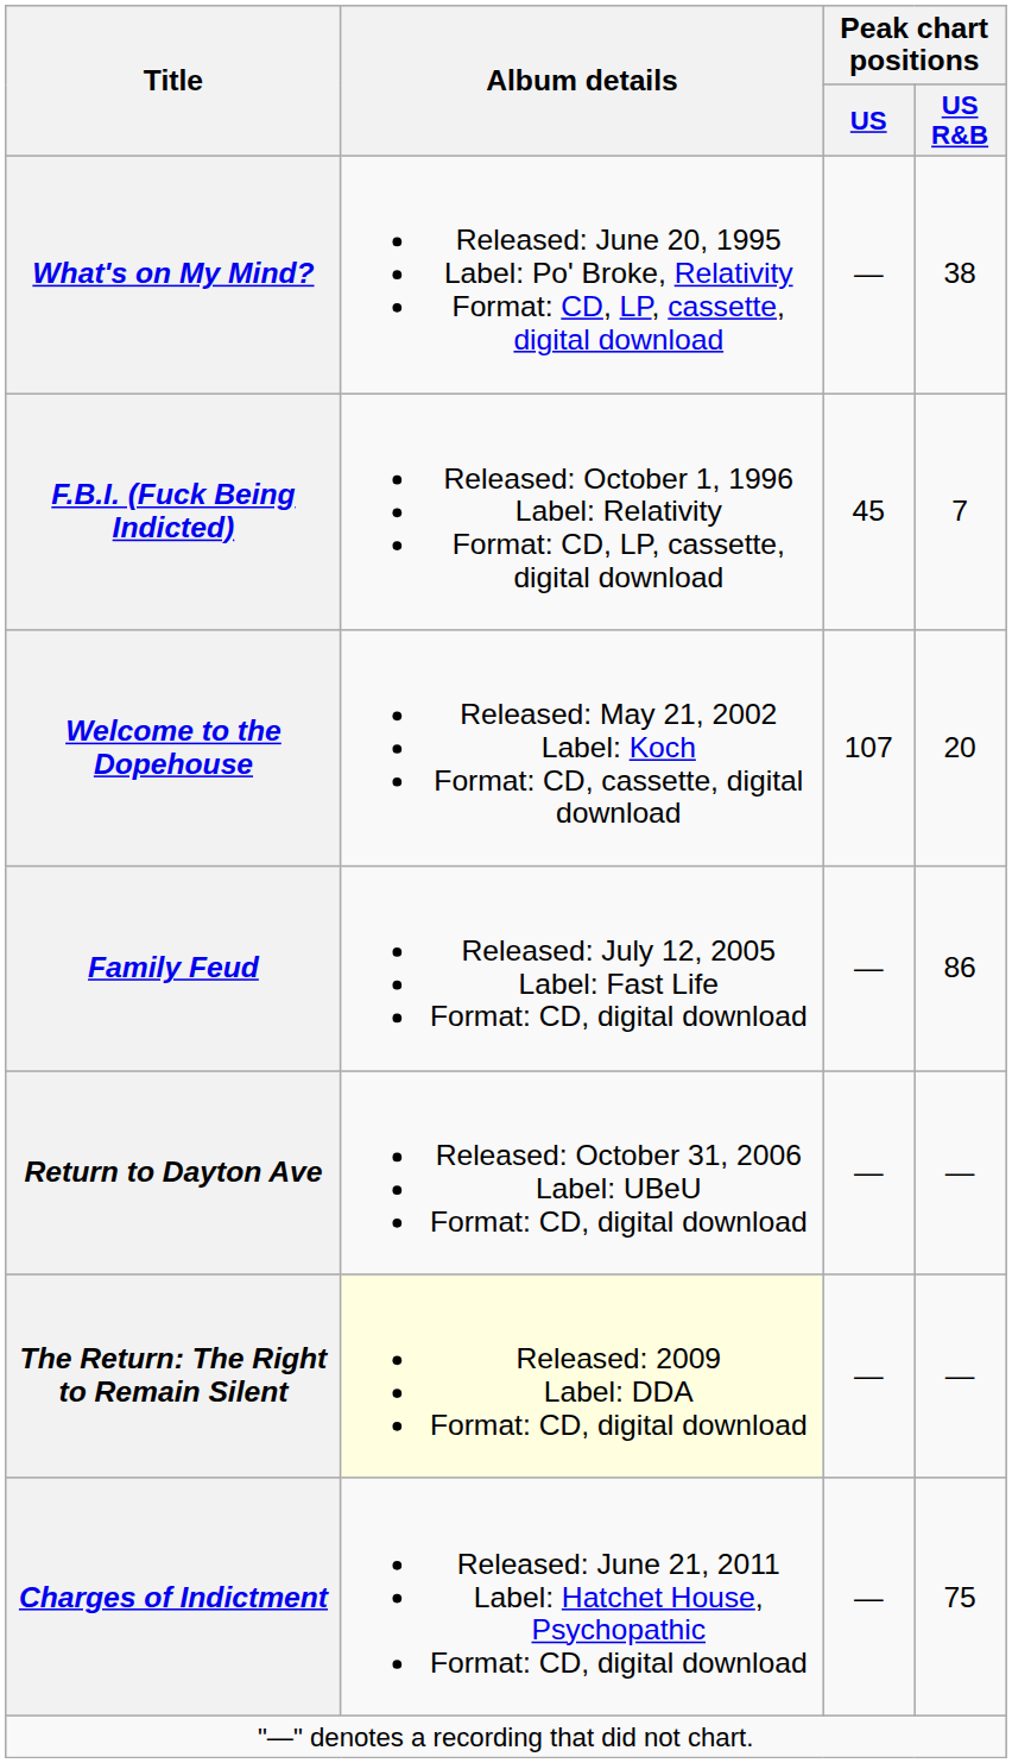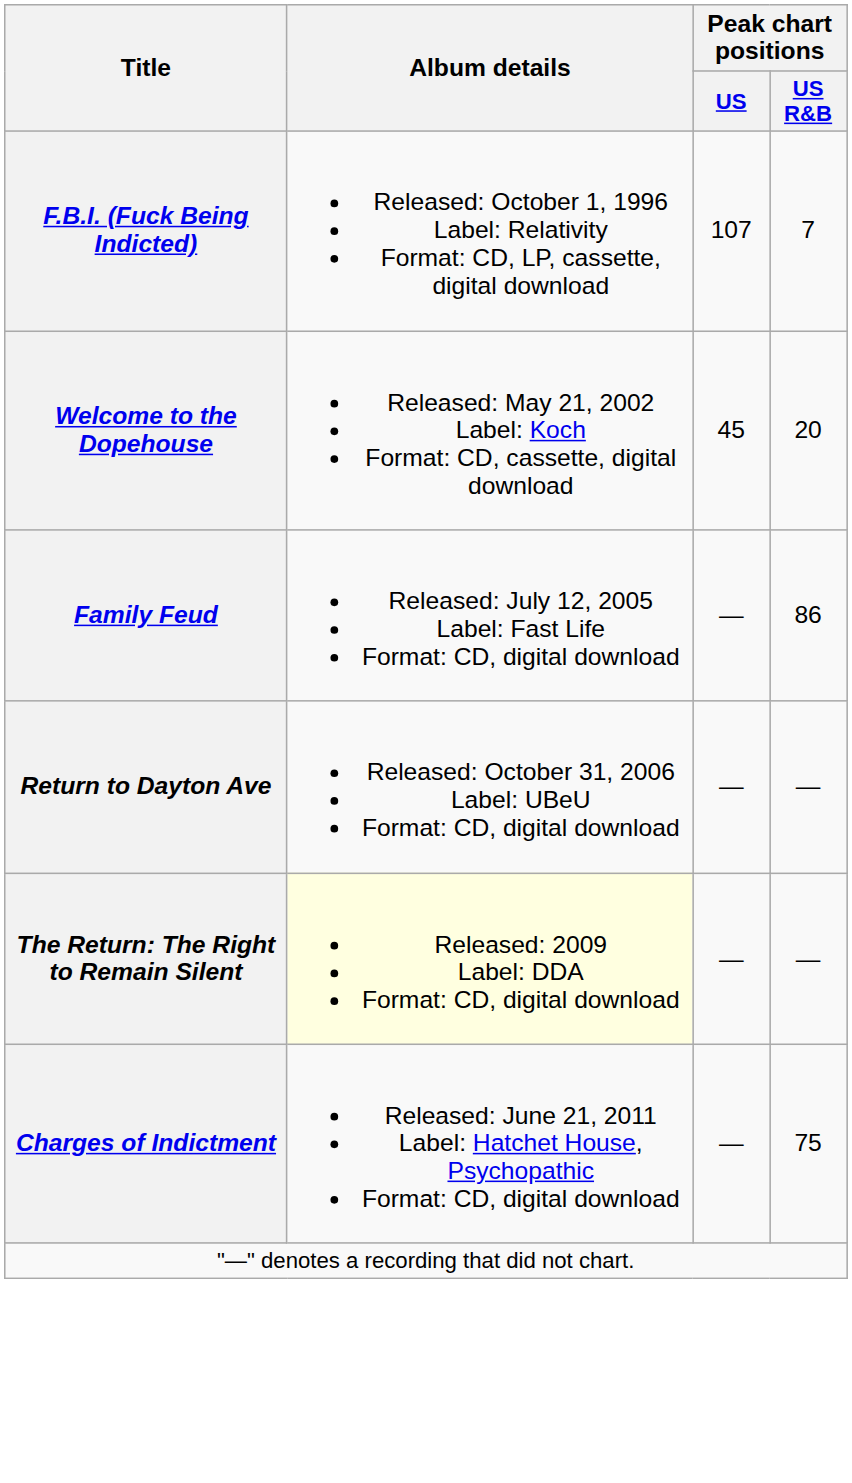 <table class="wikitable plainrowheaders" style="text-align:center;">
 <tr>
 <th rowspan="2" scope="col" style="width:11em;">Title</th>
 <th rowspan="2" scope="col" style="width:16em;">Album details</th>
 <th colspan="2" scope="col">Peak chart positions</th>
 </tr>
 <tr>
 <th style="width:3em;font-size:90%;"><a href='#'>US</a></th>
 <th style="width:3em;font-size:90%;"><a href='#'>US R&B</a></th>
 </tr>
 <tr>
-<th scope="row"><em><a href='#'>What's on My Mind?</a></em></th>
-<td><br><ul><li>Released: June 20, 1995</li><li>Label: Po' Broke, <a href='#'>Relativity</a></li><li>Format: <a href='#'>CD</a>, <a href='#'>LP</a>, <a href='#'>cassette</a>, <a href='#'>digital download</a></li></ul></td>
-<td>—</td>
-<td>38</td>
-</tr>
-<tr>
 <th scope="row"><em><a href='#'>F.B.I. (Fuck Being Indicted)</a></em></th>
 <td><br><ul><li>Released: October 1, 1996</li><li>Label: Relativity</li><li>Format: CD, LP, cassette, digital download</li></ul></td>
-<td>45</td>
+<td>107</td>
 <td>7</td>
 </tr>
 <tr>
 <th scope="row"><em><a href='#'>Welcome to the Dopehouse</a></em></th>
 <td><br><ul><li>Released: May 21, 2002</li><li>Label: <a href='#'>Koch</a></li><li>Format: CD, cassette, digital download</li></ul></td>
-<td>107</td>
+<td>45</td>
 <td>20</td>
 </tr>
 <tr>
 <th scope="row"><em><a href='#'>Family Feud</a></em></th>
 <td><br><ul><li>Released: July 12, 2005</li><li>Label: Fast Life</li><li>Format: CD, digital download</li></ul></td>
 <td>—</td>
 <td>86</td>
 </tr>
 <tr>
 <th scope="row"><em>Return to Dayton Ave</em></th>
 <td><br><ul><li>Released: October 31, 2006</li><li>Label: UBeU</li><li>Format: CD, digital download</li></ul></td>
 <td>—</td>
 <td>—</td>
 </tr>
 <tr>
 <th scope="row"><em>The Return: The Right to Remain Silent</em></th>
 <td style="background: lightyellow;"><br><ul><li>Released: 2009</li><li>Label: DDA</li><li>Format: CD, digital download</li></ul></td>
 <td>—</td>
 <td>—</td>
 </tr>
 <tr>
 <th scope="row"><em><a href='#'>Charges of Indictment</a></em></th>
 <td><br><ul><li>Released: June 21, 2011</li><li>Label: <a href='#'>Hatchet House</a>, <a href='#'>Psychopathic</a></li><li>Format: CD, digital download</li></ul></td>
 <td>—</td>
 <td>75</td>
 </tr>
 <tr>
 <td colspan="4" style="font-size:90%">"—" denotes a recording that did not chart.</td>
 </tr>
 </table>
